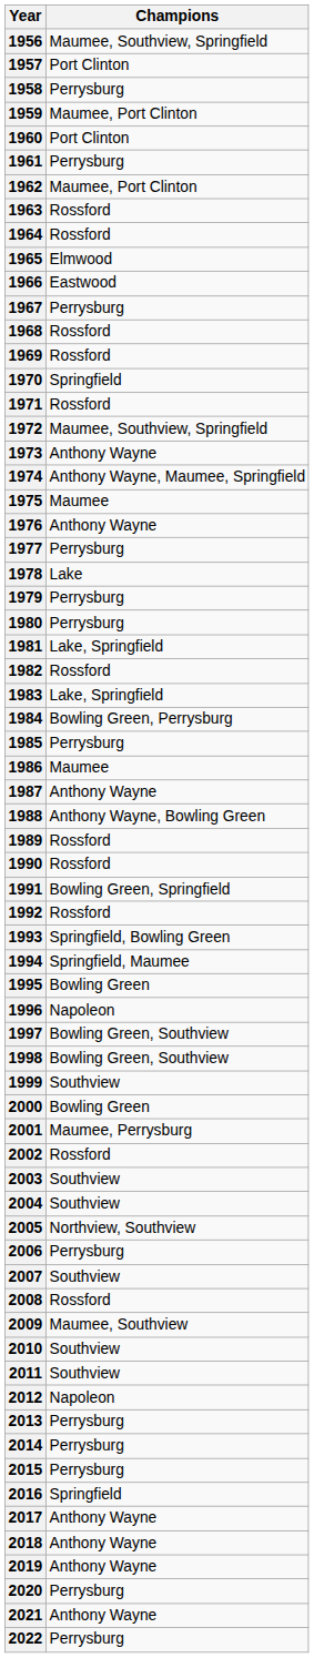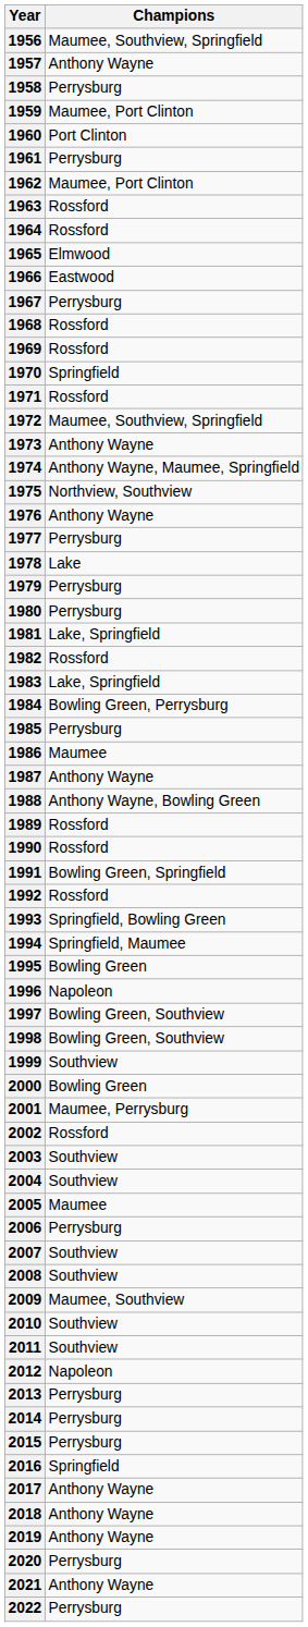 <table class="wikitable">
 <tr>
 <th>Year</th>
 <th>Champions</th>
 </tr>
 <tr align="left">
 <th>1956</th>
 <td>Maumee, Southview, Springfield</td>
 </tr>
 <tr align="left">
 <th>1957</th>
-<td>Port Clinton</td>
+<td>Anthony Wayne</td>
 </tr>
 <tr align="left">
 <th>1958</th>
 <td>Perrysburg</td>
 </tr>
 <tr align="left">
 <th>1959</th>
 <td>Maumee, Port Clinton</td>
 </tr>
 <tr align="left">
 <th>1960</th>
 <td>Port Clinton</td>
 </tr>
 <tr align="left">
 <th>1961</th>
 <td>Perrysburg</td>
 </tr>
 <tr align="left">
 <th>1962</th>
 <td>Maumee, Port Clinton</td>
 </tr>
 <tr align="left">
 <th>1963</th>
 <td>Rossford</td>
 </tr>
 <tr align="left">
 <th>1964</th>
 <td>Rossford</td>
 </tr>
 <tr align="left">
 <th>1965</th>
 <td>Elmwood</td>
 </tr>
 <tr align="left">
 <th>1966</th>
 <td>Eastwood</td>
 </tr>
 <tr align="left">
 <th>1967</th>
 <td>Perrysburg</td>
 </tr>
 <tr align="left">
 <th>1968</th>
 <td>Rossford</td>
 </tr>
 <tr align="left">
 <th>1969</th>
 <td>Rossford</td>
 </tr>
 <tr align="left">
 <th>1970</th>
 <td>Springfield</td>
 </tr>
 <tr align="left">
 <th>1971</th>
 <td>Rossford</td>
 </tr>
 <tr align="left">
 <th>1972</th>
 <td>Maumee, Southview, Springfield</td>
 </tr>
 <tr align="left">
 <th>1973</th>
 <td>Anthony Wayne</td>
 </tr>
 <tr align="left">
 <th>1974</th>
 <td>Anthony Wayne, Maumee, Springfield</td>
 </tr>
 <tr align="left">
 <th>1975</th>
-<td>Maumee</td>
+<td>Northview, Southview</td>
 </tr>
 <tr align="left">
 <th>1976</th>
 <td>Anthony Wayne</td>
 </tr>
 <tr align="left">
 <th>1977</th>
 <td>Perrysburg</td>
 </tr>
 <tr align="left">
 <th>1978</th>
 <td>Lake</td>
 </tr>
 <tr align="left">
 <th>1979</th>
 <td>Perrysburg</td>
 </tr>
 <tr align="left">
 <th>1980</th>
 <td>Perrysburg</td>
 </tr>
 <tr align="left">
 <th>1981</th>
 <td>Lake, Springfield</td>
 </tr>
 <tr align="left">
 <th>1982</th>
 <td>Rossford</td>
 </tr>
 <tr align="left">
 <th>1983</th>
 <td>Lake, Springfield</td>
 </tr>
 <tr align="left">
 <th>1984</th>
 <td>Bowling Green, Perrysburg</td>
 </tr>
 <tr align="left">
 <th>1985</th>
 <td>Perrysburg</td>
 </tr>
 <tr align="left">
 <th>1986</th>
 <td>Maumee</td>
 </tr>
 <tr align="left">
 <th>1987</th>
 <td>Anthony Wayne</td>
 </tr>
 <tr align="left">
 <th>1988</th>
 <td>Anthony Wayne, Bowling Green</td>
 </tr>
 <tr align="left">
 <th>1989</th>
 <td>Rossford</td>
 </tr>
 <tr align="left">
 <th>1990</th>
 <td>Rossford</td>
 </tr>
 <tr align="left">
 <th>1991</th>
 <td>Bowling Green, Springfield</td>
 </tr>
 <tr align="left">
 <th>1992</th>
 <td>Rossford</td>
 </tr>
 <tr align="left">
 <th>1993</th>
 <td>Springfield, Bowling Green</td>
 </tr>
 <tr align="left">
 <th>1994</th>
 <td>Springfield, Maumee</td>
 </tr>
 <tr align="left">
 <th>1995</th>
 <td>Bowling Green</td>
 </tr>
 <tr align="left">
 <th>1996</th>
 <td>Napoleon</td>
 </tr>
 <tr align="left">
 <th>1997</th>
 <td>Bowling Green, Southview</td>
 </tr>
 <tr align="left">
 <th>1998</th>
 <td>Bowling Green, Southview</td>
 </tr>
 <tr align="left">
 <th>1999</th>
 <td>Southview</td>
 </tr>
 <tr align="left">
 <th>2000</th>
 <td>Bowling Green</td>
 </tr>
 <tr align="left">
 <th>2001</th>
 <td>Maumee, Perrysburg</td>
 </tr>
 <tr align="left">
 <th>2002</th>
 <td>Rossford</td>
 </tr>
 <tr align="left">
 <th>2003</th>
 <td>Southview</td>
 </tr>
 <tr align="left">
 <th>2004</th>
 <td>Southview</td>
 </tr>
 <tr align="left">
 <th>2005</th>
-<td>Northview, Southview</td>
+<td>Maumee</td>
 </tr>
 <tr align="left">
 <th>2006</th>
 <td>Perrysburg</td>
 </tr>
 <tr align="left">
 <th>2007</th>
 <td>Southview</td>
 </tr>
 <tr align="left">
 <th>2008</th>
-<td>Rossford</td>
+<td>Southview</td>
 </tr>
 <tr align="left">
 <th>2009</th>
 <td>Maumee, Southview</td>
 </tr>
 <tr align="left">
 <th>2010</th>
 <td>Southview</td>
 </tr>
 <tr align="left">
 <th>2011</th>
 <td>Southview</td>
 </tr>
 <tr align="left">
 <th>2012</th>
 <td>Napoleon</td>
 </tr>
 <tr align="left">
 <th>2013</th>
 <td>Perrysburg</td>
 </tr>
 <tr align="left">
 <th>2014</th>
 <td>Perrysburg</td>
 </tr>
 <tr align="left">
 <th>2015</th>
 <td>Perrysburg</td>
 </tr>
 <tr align="left">
 <th>2016</th>
 <td>Springfield</td>
 </tr>
 <tr align="left">
 <th>2017</th>
 <td>Anthony Wayne</td>
 </tr>
 <tr align="left">
 <th>2018</th>
 <td>Anthony Wayne</td>
 </tr>
 <tr align="left">
 <th>2019</th>
 <td>Anthony Wayne</td>
 </tr>
 <tr align="left">
 <th>2020</th>
 <td>Perrysburg</td>
 </tr>
 <tr align="left">
 <th>2021</th>
 <td>Anthony Wayne</td>
 </tr>
 <tr align="left">
 <th>2022</th>
 <td>Perrysburg</td>
 </tr>
 </table>
